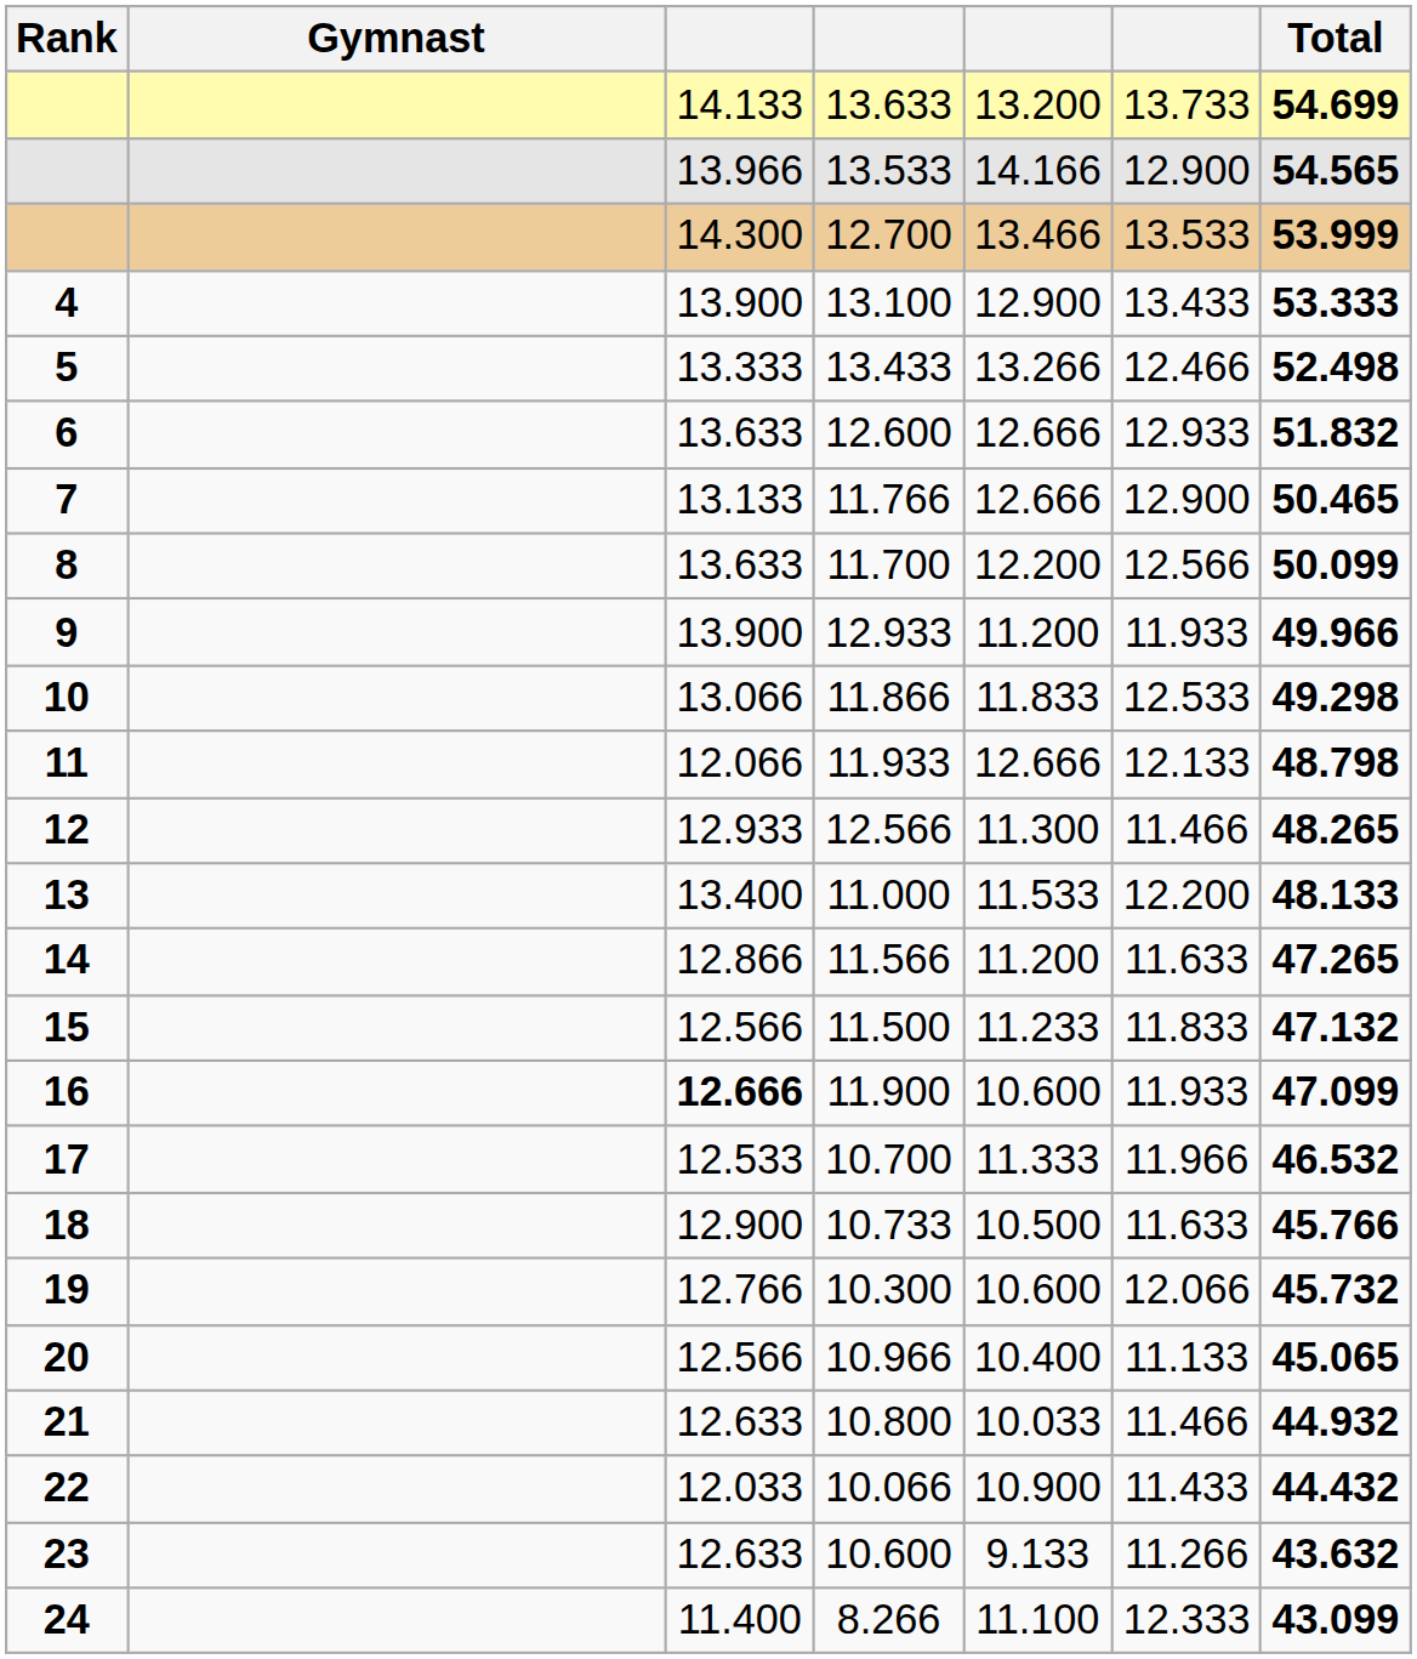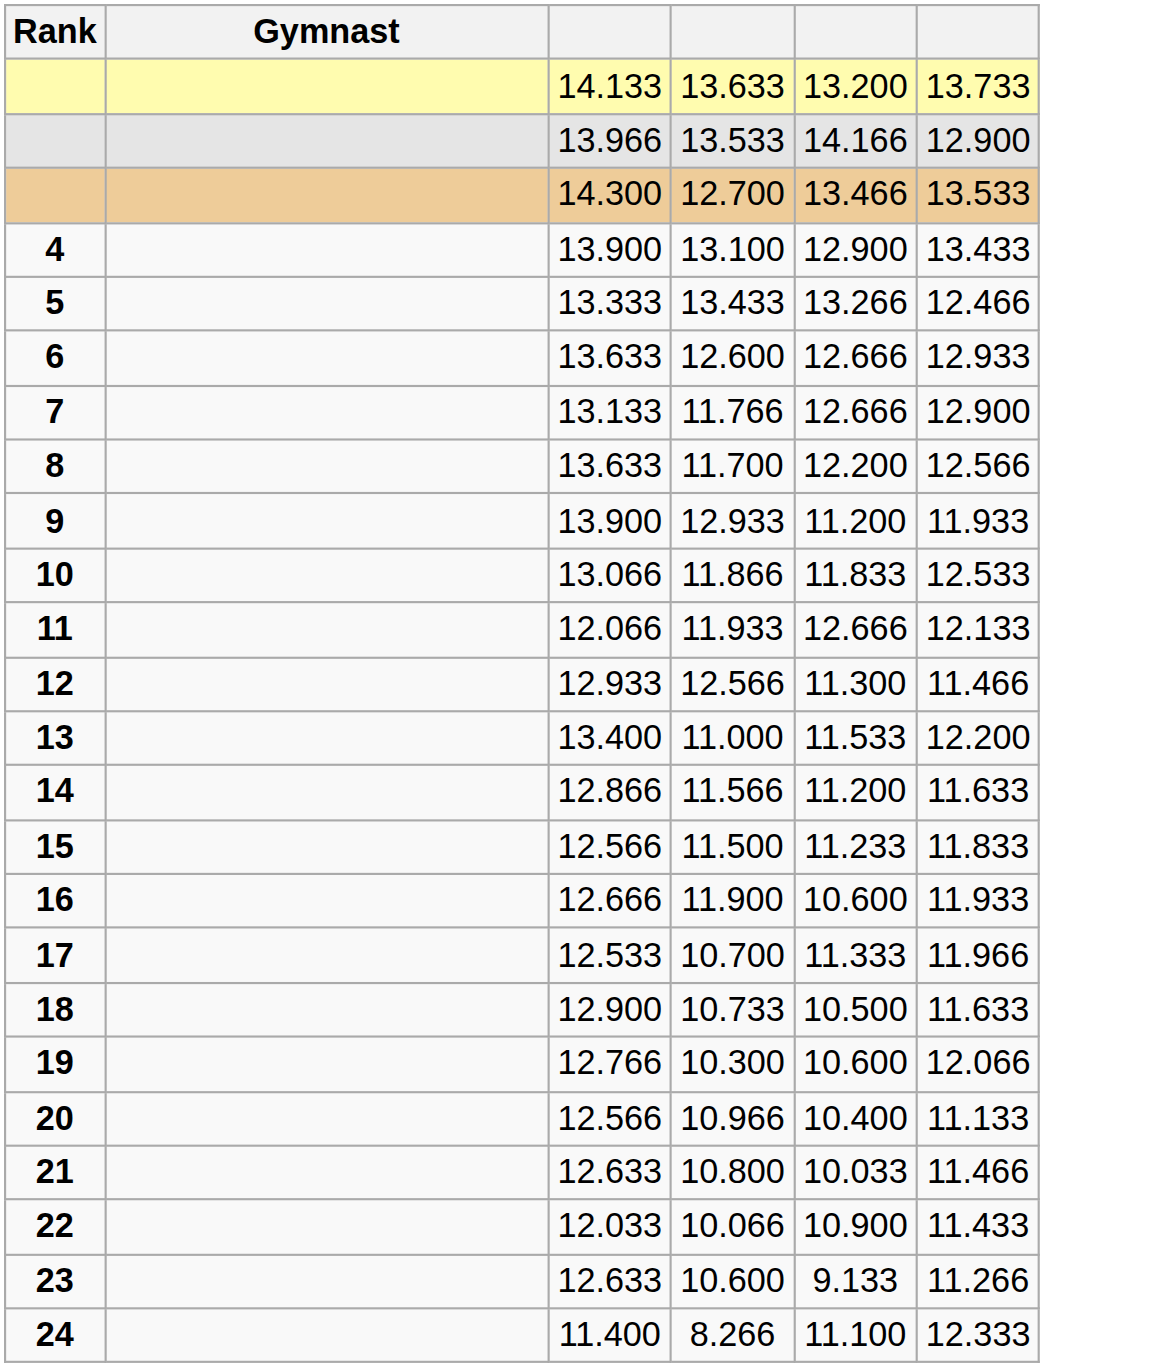 <table class="wikitable sortable" style="text-align:center; font-size:100%">
 <tr>
 <th scope="col" style="width:15px;">Rank</th>
 <th scope="col" style="width:200px;">Gymnast</th>
 <th scope="col" style="width:50px;"></th>
 <th scope="col" style="width:50px;"></th>
 <th scope="col" style="width:50px;"></th>
 <th scope="col" style="width:50px;"></th>
-<th scope="col" style="width:50px;">Total</th>
 </tr>
 <tr style="background:#fffcaf;">
 <td scope="row" style="text-align:center;"><strong></strong></td>
 <td style="text-align:left;"></td>
 <td>14.133</td>
 <td>13.633</td>
 <td>13.200</td>
 <td>13.733</td>
-<td><strong>54.699</strong></td>
 </tr>
 <tr style="background:#e5e5e5;">
 <td scope="row" style="text-align:center;"><strong></strong></td>
 <td style="text-align:left;"></td>
 <td>13.966</td>
 <td>13.533</td>
 <td>14.166</td>
 <td>12.900</td>
-<td><strong>54.565</strong></td>
 </tr>
 <tr style="background:#ec9;">
 <td scope="row" style="text-align:center;"><strong></strong></td>
 <td style="text-align:left;"></td>
 <td>14.300</td>
 <td>12.700</td>
 <td>13.466</td>
 <td>13.533</td>
-<td><strong>53.999</strong></td>
 </tr>
 <tr>
 <td scope="row" style="text-align:center;"><strong>4</strong></td>
 <td style="text-align:left;"></td>
 <td>13.900</td>
 <td>13.100</td>
 <td>12.900</td>
 <td>13.433</td>
-<td><strong>53.333</strong></td>
 </tr>
 <tr>
 <td scope="row" style="text-align:center;"><strong>5</strong></td>
 <td style="text-align:left;"></td>
 <td>13.333</td>
 <td>13.433</td>
 <td>13.266</td>
 <td>12.466</td>
-<td><strong>52.498</strong></td>
 </tr>
 <tr>
 <td scope="row" style="text-align:center;"><strong>6</strong></td>
 <td style="text-align:left;"></td>
 <td>13.633</td>
 <td>12.600</td>
 <td>12.666</td>
 <td>12.933</td>
-<td><strong>51.832</strong></td>
 </tr>
 <tr>
 <td scope="row" style="text-align:center;"><strong>7</strong></td>
 <td style="text-align:left;"></td>
 <td>13.133</td>
 <td>11.766</td>
 <td>12.666</td>
 <td>12.900</td>
-<td><strong>50.465</strong></td>
 </tr>
 <tr>
 <td scope="row" style="text-align:center;"><strong>8</strong></td>
 <td style="text-align:left;"></td>
 <td>13.633</td>
 <td>11.700</td>
 <td>12.200</td>
 <td>12.566</td>
-<td><strong>50.099</strong></td>
 </tr>
 <tr>
 <td scope="row" style="text-align:center;"><strong>9</strong></td>
 <td style="text-align:left;"></td>
 <td>13.900</td>
 <td>12.933</td>
 <td>11.200</td>
 <td>11.933</td>
-<td><strong>49.966</strong></td>
 </tr>
 <tr>
 <td scope="row" style="text-align:center;"><strong>10</strong></td>
 <td style="text-align:left;"></td>
 <td>13.066</td>
 <td>11.866</td>
 <td>11.833</td>
 <td>12.533</td>
-<td><strong>49.298</strong></td>
 </tr>
 <tr>
 <td scope="row" style="text-align:center;"><strong>11</strong></td>
 <td style="text-align:left;"></td>
 <td>12.066</td>
 <td>11.933</td>
 <td>12.666</td>
 <td>12.133</td>
-<td><strong>48.798</strong></td>
 </tr>
 <tr>
 <td scope="row" style="text-align:center;"><strong>12</strong></td>
 <td style="text-align:left;"></td>
 <td>12.933</td>
 <td>12.566</td>
 <td>11.300</td>
 <td>11.466</td>
-<td><strong>48.265</strong></td>
 </tr>
 <tr>
 <td scope="row" style="text-align:center;"><strong>13</strong></td>
 <td style="text-align:left;"></td>
 <td>13.400</td>
 <td>11.000</td>
 <td>11.533</td>
 <td>12.200</td>
-<td><strong>48.133</strong></td>
 </tr>
 <tr>
 <td scope="row" style="text-align:center;"><strong>14</strong></td>
 <td style="text-align:left;"></td>
 <td>12.866</td>
 <td>11.566</td>
 <td>11.200</td>
 <td>11.633</td>
-<td><strong>47.265</strong></td>
 </tr>
 <tr>
 <td scope="row" style="text-align:center;"><strong>15</strong></td>
 <td style="text-align:left;"></td>
 <td>12.566</td>
 <td>11.500</td>
 <td>11.233</td>
 <td>11.833</td>
-<td><strong>47.132</strong></td>
 </tr>
 <tr>
 <td scope="row" style="text-align:center;"><strong>16</strong></td>
 <td style="text-align:left;"></td>
-<td><strong>12.666</strong></td>
+<td>12.666</td>
 <td>11.900</td>
 <td>10.600</td>
 <td>11.933</td>
-<td><strong>47.099</strong></td>
 </tr>
 <tr>
 <td scope="row" style="text-align:center;"><strong>17</strong></td>
 <td style="text-align:left;"></td>
 <td>12.533</td>
 <td>10.700</td>
 <td>11.333</td>
 <td>11.966</td>
-<td><strong>46.532</strong></td>
 </tr>
 <tr>
 <td scope="row" style="text-align:center;"><strong>18</strong></td>
 <td style="text-align:left;"></td>
 <td>12.900</td>
 <td>10.733</td>
 <td>10.500</td>
 <td>11.633</td>
-<td><strong>45.766</strong></td>
 </tr>
 <tr>
 <td scope="row" style="text-align:center;"><strong>19</strong></td>
 <td style="text-align:left;"></td>
 <td>12.766</td>
 <td>10.300</td>
 <td>10.600</td>
 <td>12.066</td>
-<td><strong>45.732</strong></td>
 </tr>
 <tr>
 <td scope="row" style="text-align:center;"><strong>20</strong></td>
 <td style="text-align:left;"></td>
 <td>12.566</td>
 <td>10.966</td>
 <td>10.400</td>
 <td>11.133</td>
-<td><strong>45.065</strong></td>
 </tr>
 <tr>
 <td scope="row" style="text-align:center;"><strong>21</strong></td>
 <td style="text-align:left;"></td>
 <td>12.633</td>
 <td>10.800</td>
 <td>10.033</td>
 <td>11.466</td>
-<td><strong>44.932</strong></td>
 </tr>
 <tr>
 <td scope="row" style="text-align:center;"><strong>22</strong></td>
 <td style="text-align:left;"></td>
 <td>12.033</td>
 <td>10.066</td>
 <td>10.900</td>
 <td>11.433</td>
-<td><strong>44.432</strong></td>
 </tr>
 <tr>
 <td scope="row" style="text-align:center;"><strong>23</strong></td>
 <td style="text-align:left;"></td>
 <td>12.633</td>
 <td>10.600</td>
 <td>9.133</td>
 <td>11.266</td>
-<td><strong>43.632</strong></td>
 </tr>
 <tr>
 <td scope="row" style="text-align:center;"><strong>24</strong></td>
 <td style="text-align:left;"></td>
 <td>11.400</td>
 <td>8.266</td>
 <td>11.100</td>
 <td>12.333</td>
-<td><strong>43.099</strong></td>
 </tr>
 </table>
